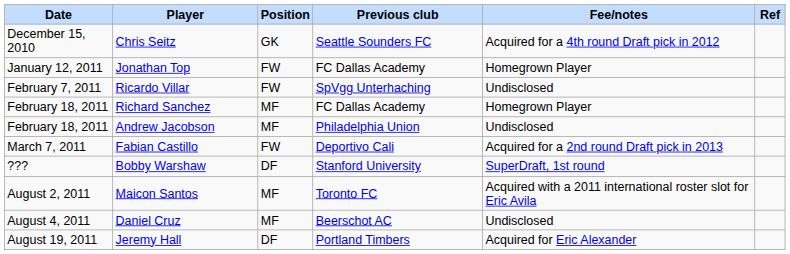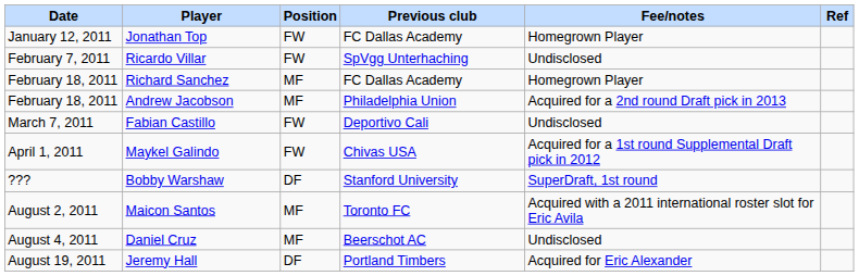 <table class="wikitable" style="text-align:left; font-size:95%;">
 <tr>
 <th style="background:#c2ddff; width:125px;">Date</th>
 <th style="background:#c2ddff; width:170px;">Player</th>
 <th style="background:#c2ddff; width:50px;">Position</th>
 <th style="background:#c2ddff; width:200px;">Previous club</th>
 <th style="background:#c2ddff; width:325px;">Fee/notes</th>
 <th style="background:#c2ddff; width:30px;">Ref</th>
-</tr>
-<tr>
-<td>December 15, 2010</td>
-<td> <a href='#'>Chris Seitz</a></td>
-<td>GK</td>
-<td> <a href='#'>Seattle Sounders FC</a></td>
-<td>Acquired for a <a href='#'>4th round Draft pick in 2012</a></td>
-<td></td>
 </tr>
 <tr>
 <td>January 12, 2011</td>
 <td> <a href='#'>Jonathan Top</a></td>
 <td>FW</td>
 <td> FC Dallas Academy</td>
 <td>Homegrown Player</td>
 <td></td>
 </tr>
 <tr>
 <td>February 7, 2011</td>
 <td> <a href='#'>Ricardo Villar</a></td>
 <td>FW</td>
 <td> <a href='#'>SpVgg Unterhaching</a></td>
 <td>Undisclosed</td>
 <td></td>
 </tr>
 <tr>
 <td>February 18, 2011</td>
 <td> <a href='#'>Richard Sanchez</a></td>
 <td>MF</td>
 <td> FC Dallas Academy</td>
 <td>Homegrown Player</td>
 <td></td>
 </tr>
 <tr>
 <td>February 18, 2011</td>
 <td> <a href='#'>Andrew Jacobson</a></td>
 <td>MF</td>
 <td> <a href='#'>Philadelphia Union</a></td>
-<td>Undisclosed</td>
+<td>Acquired for a <a href='#'>2nd round Draft pick in 2013</a></td>
 <td></td>
 </tr>
 <tr>
 <td>March 7, 2011</td>
 <td> <a href='#'>Fabian Castillo</a></td>
 <td>FW</td>
 <td> <a href='#'>Deportivo Cali</a></td>
-<td>Acquired for a <a href='#'>2nd round Draft pick in 2013</a></td>
+<td>Undisclosed</td>
+<td></td>
+</tr>
+<tr>
+<td>April 1, 2011</td>
+<td> <a href='#'>Maykel Galindo</a></td>
+<td>FW</td>
+<td> <a href='#'>Chivas USA</a></td>
+<td>Acquired for a <a href='#'>1st round Supplemental Draft pick in 2012</a></td>
 <td></td>
 </tr>
 <tr>
 <td>???</td>
 <td> <a href='#'>Bobby Warshaw</a></td>
 <td>DF</td>
 <td> <a href='#'>Stanford University</a></td>
 <td><a href='#'>SuperDraft, 1st round</a></td>
 <td></td>
 </tr>
 <tr>
 <td>August 2, 2011</td>
 <td> <a href='#'>Maicon Santos</a></td>
 <td>MF</td>
 <td> <a href='#'>Toronto FC</a></td>
 <td>Acquired with a 2011 international roster slot for <a href='#'>Eric Avila</a></td>
 <td></td>
 </tr>
 <tr>
 <td>August 4, 2011</td>
 <td> <a href='#'>Daniel Cruz</a></td>
 <td>MF</td>
 <td> <a href='#'>Beerschot AC</a></td>
 <td>Undisclosed</td>
 <td></td>
 </tr>
 <tr>
 <td>August 19, 2011</td>
 <td> <a href='#'>Jeremy Hall</a></td>
 <td>DF</td>
 <td> <a href='#'>Portland Timbers</a></td>
 <td>Acquired for <a href='#'>Eric Alexander</a></td>
 <td></td>
 </tr>
 </table>
